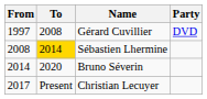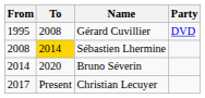 <table class="wikitable">
 <tr>
 <th>From</th>
 <th>To</th>
 <th>Name</th>
 <th>Party</th>
 </tr>
 <tr>
-<td>1997</td>
+<td>1995</td>
 <td>2008</td>
 <td>Gérard Cuvillier</td>
 <td><a href='#'>DVD</a></td>
 </tr>
 <tr>
 <td>2008</td>
 <td style="background: gold;">2014</td>
 <td>Sébastien Lhermine</td>
 <td></td>
 </tr>
 <tr>
 <td>2014</td>
 <td>2020</td>
 <td>Bruno Séverin</td>
 <td></td>
 </tr>
 <tr>
 <td>2017</td>
 <td>Present</td>
 <td>Christian Lecuyer</td>
 <td></td>
 </tr>
 </table>
